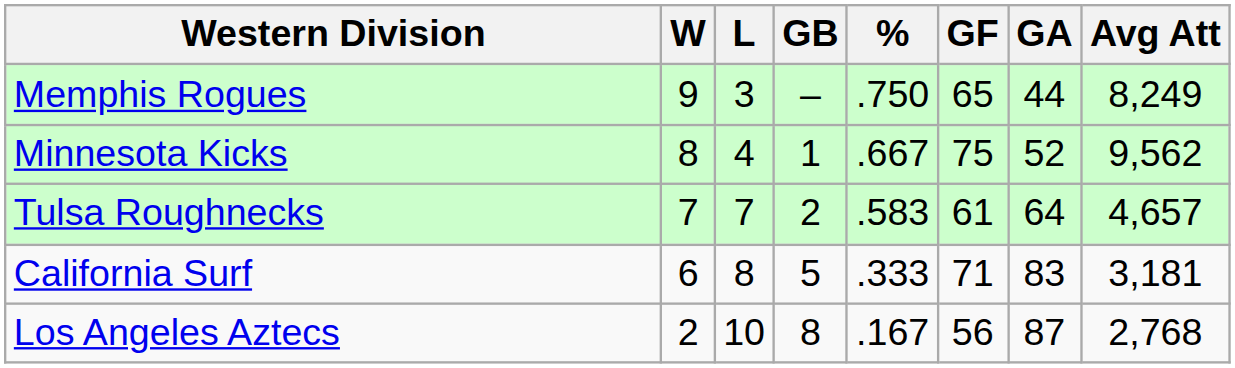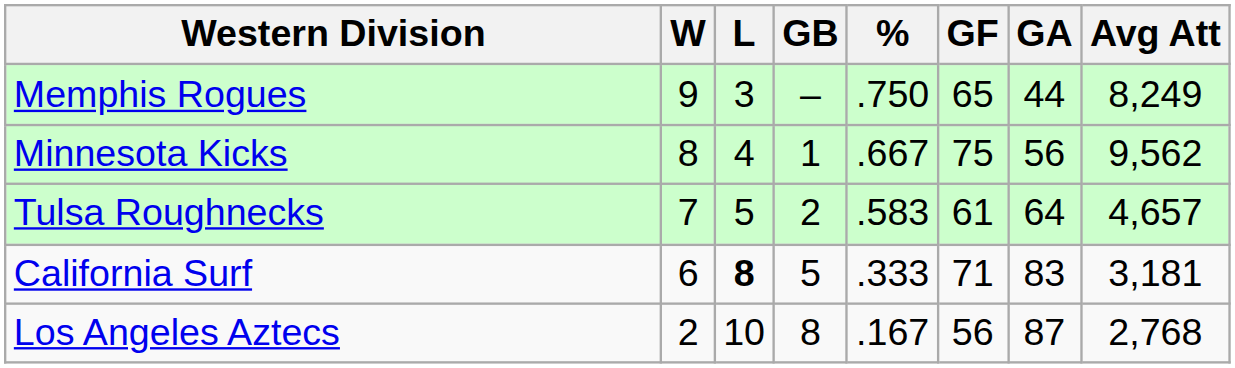 <table class="wikitable" style="text-align:center">
 <tr>
 <th style="width:17em">Western Division</th>
 <th>W</th>
 <th>L</th>
 <th>GB</th>
 <th>%</th>
 <th>GF</th>
 <th>GA</th>
 <th>Avg Att</th>
 </tr>
 <tr align=center bgcolor=#ccffcc>
 <td align=left><a href='#'>Memphis Rogues</a></td>
 <td>9</td>
 <td>3</td>
 <td>–</td>
 <td>.750</td>
 <td>65</td>
 <td>44</td>
 <td>8,249</td>
 </tr>
 <tr bgcolor=#ccffcc>
 <td align=left><a href='#'>Minnesota Kicks</a></td>
 <td>8</td>
 <td>4</td>
 <td>1</td>
 <td>.667</td>
 <td>75</td>
-<td>52</td>
+<td>56</td>
 <td>9,562</td>
 </tr>
 <tr bgcolor=#ccffcc>
 <td align=left><a href='#'>Tulsa Roughnecks</a></td>
 <td>7</td>
-<td>7</td>
+<td>5</td>
 <td>2</td>
 <td>.583</td>
 <td>61</td>
 <td>64</td>
 <td>4,657</td>
 </tr>
 <tr>
 <td align=left><a href='#'>California Surf</a></td>
 <td>6</td>
-<td>8</td>
+<td><strong>8</strong></td>
 <td>5</td>
 <td>.333</td>
 <td>71</td>
 <td>83</td>
 <td>3,181</td>
 </tr>
 <tr>
 <td align=left><a href='#'>Los Angeles Aztecs</a></td>
 <td>2</td>
 <td>10</td>
 <td>8</td>
 <td>.167</td>
 <td>56</td>
 <td>87</td>
 <td>2,768</td>
 </tr>
 </table>
